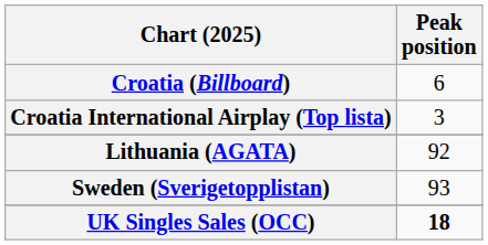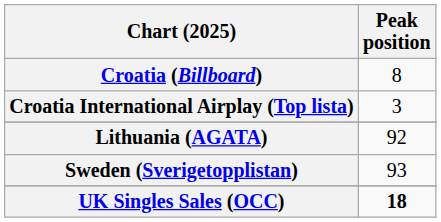 <table class="wikitable sortable plainrowheaders" style="text-align:center">
 <tr>
 <th scope="col">Chart (2025)</th>
 <th scope="col">Peak<br>position</th>
 </tr>
 <tr>
 <th scope="row"><a href='#'>Croatia</a> (<em><a href='#'>Billboard</a></em>)</th>
-<td>6</td>
+<td>8</td>
 </tr>
 <tr>
 <th scope="row">Croatia International Airplay (<a href='#'>Top lista</a>)</th>
 <td>3</td>
 </tr>
 <tr>
 </tr>
 <tr>
 <th scope="row">Lithuania (<a href='#'>AGATA</a>)</th>
 <td>92</td>
 </tr>
 <tr>
 <th scope="row">Sweden (<a href='#'>Sverigetopplistan</a>)</th>
 <td>93</td>
 </tr>
 <tr>
 </tr>
 <tr>
 <th scope="row"><a href='#'>UK Singles Sales</a> (<a href='#'>OCC</a>)</th>
 <td><strong>18</strong></td>
 </tr>
 </table>
